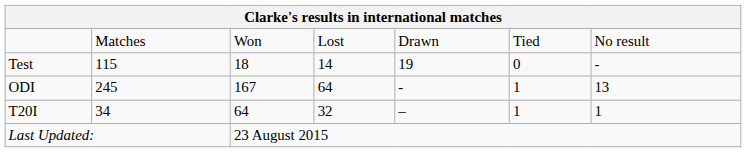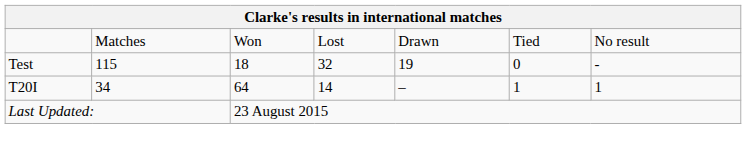 <table class="wikitable" style="float:right; margin-left:1em; width:50%;">
 <tr>
 <th colspan="7"><strong>Clarke's results in international matches</strong></th>
 </tr>
 <tr>
 <td> </td>
 <td>Matches</td>
 <td>Won</td>
 <td>Lost</td>
 <td>Drawn</td>
 <td>Tied</td>
 <td>No result</td>
 </tr>
 <tr>
 <td>Test</td>
 <td>115</td>
 <td>18</td>
-<td>14</td>
+<td>32</td>
 <td>19</td>
 <td>0</td>
 <td>-</td>
 </tr>
 <tr>
-<td>ODI</td>
-<td>245</td>
-<td>167</td>
-<td>64</td>
-<td>-</td>
-<td>1</td>
-<td>13</td>
-</tr>
-<tr>
 <td>T20I</td>
 <td>34</td>
 <td>64</td>
-<td>32</td>
+<td>14</td>
 <td>–</td>
 <td>1</td>
 <td>1</td>
 </tr>
 <tr>
 <td colspan=2><em>Last Updated:</em></td>
 <td colspan=5>23 August 2015</td>
 </tr>
 </table>
